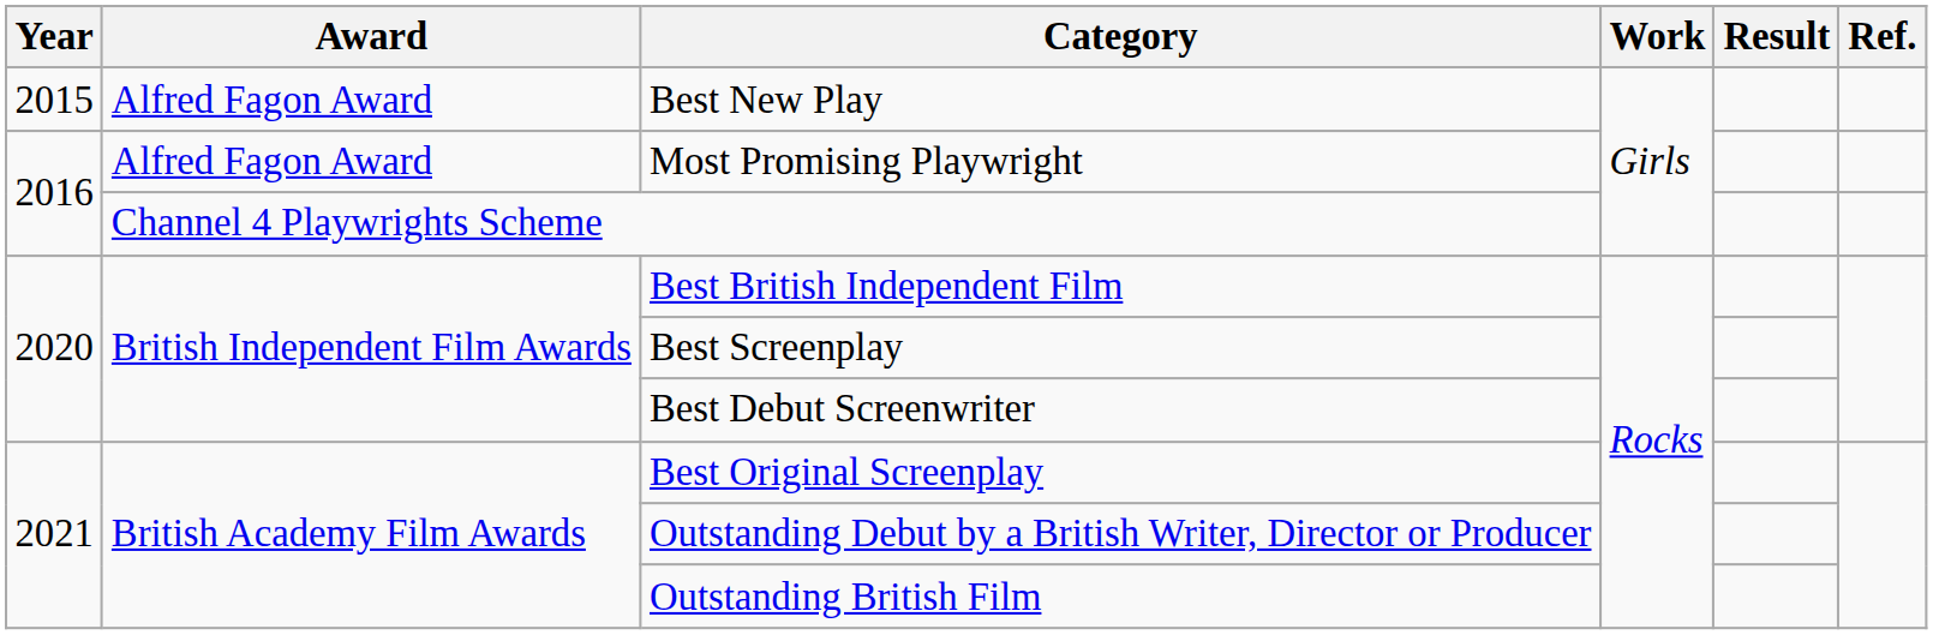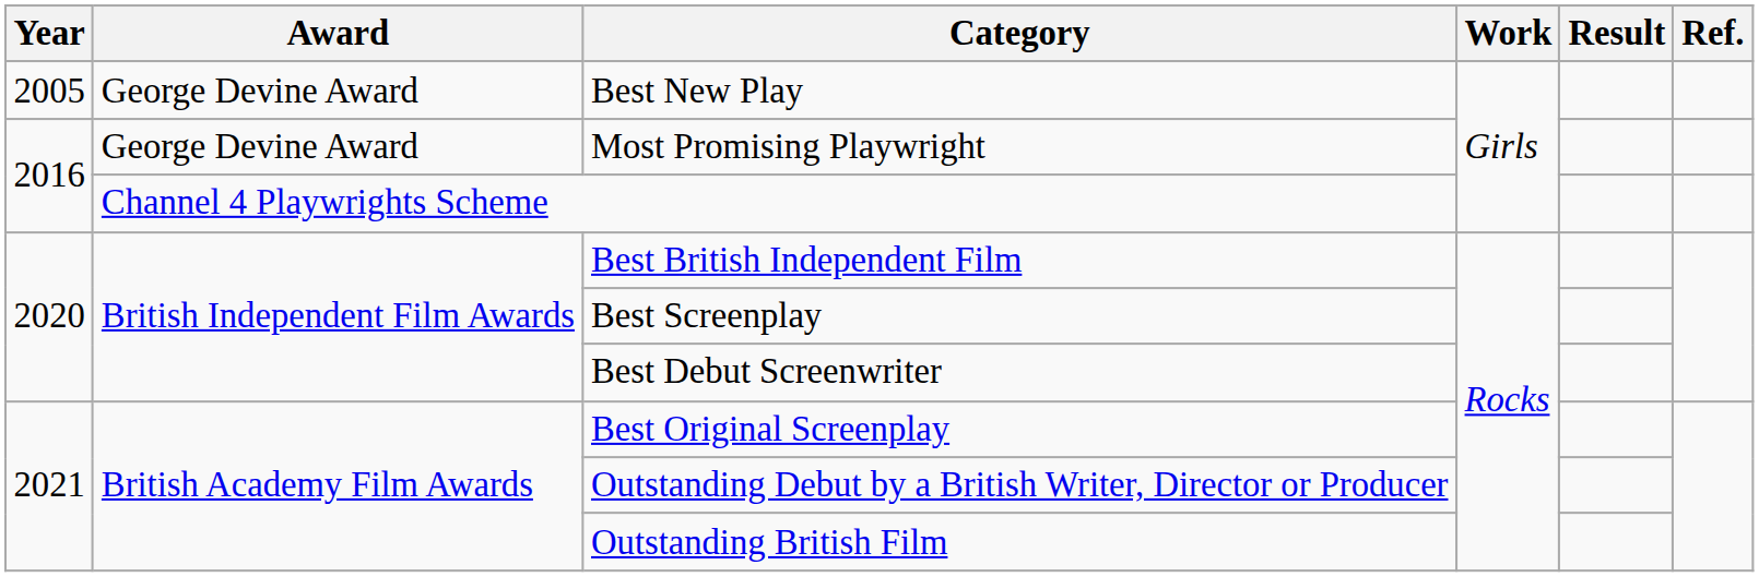 <table class="wikitable">
 <tr>
 <th>Year</th>
 <th>Award</th>
 <th>Category</th>
 <th>Work</th>
 <th>Result</th>
 <th>Ref.</th>
 </tr>
 <tr>
-<td>2015</td>
-<td><a href='#'>Alfred Fagon Award</a></td>
+<td>2005</td>
+<td>George Devine Award</td>
 <td>Best New Play</td>
 <td rowspan=3><em>Girls</em></td>
 <td></td>
 <td></td>
 </tr>
 <tr>
 <td rowspan=2>2016</td>
-<td><a href='#'>Alfred Fagon Award</a></td>
+<td>George Devine Award</td>
 <td>Most Promising Playwright</td>
 <td></td>
 <td></td>
 </tr>
 <tr>
 <td colspan=2><a href='#'>Channel 4 Playwrights Scheme</a></td>
 <td></td>
 <td></td>
 </tr>
 <tr>
 <td rowspan=3>2020</td>
 <td rowspan=3><a href='#'>British Independent Film Awards</a></td>
 <td><a href='#'>Best British Independent Film</a></td>
 <td rowspan=6><em><a href='#'>Rocks</a></em></td>
 <td></td>
 <td rowspan=3></td>
 </tr>
 <tr>
 <td>Best Screenplay</td>
 <td></td>
 </tr>
 <tr>
 <td>Best Debut Screenwriter</td>
 <td></td>
 </tr>
 <tr>
 <td rowspan=3>2021</td>
 <td rowspan=3><a href='#'>British Academy Film Awards</a></td>
 <td><a href='#'>Best Original Screenplay</a></td>
 <td></td>
 <td rowspan=3></td>
 </tr>
 <tr>
 <td><a href='#'>Outstanding Debut by a British Writer, Director or Producer</a></td>
 <td></td>
 </tr>
 <tr>
 <td><a href='#'>Outstanding British Film</a></td>
 <td></td>
 </tr>
 </table>
